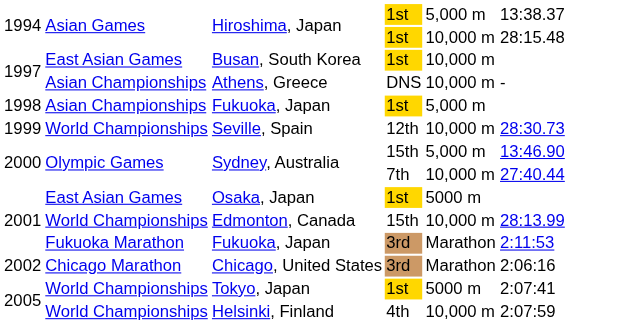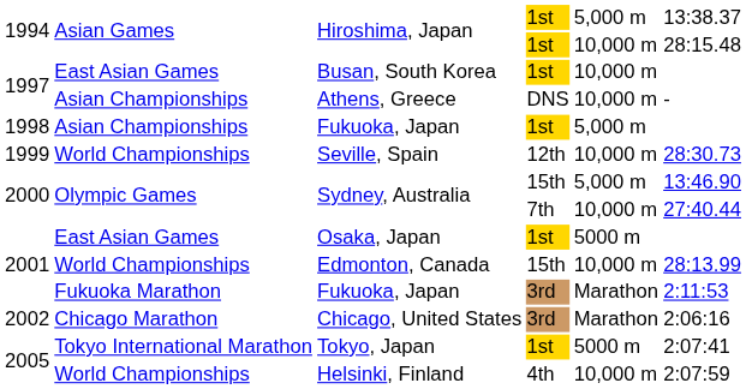 <table>
 <tr>
 <td rowspan=2>1994</td>
 <td rowspan=2><a href='#'>Asian Games</a></td>
 <td rowspan=2><a href='#'>Hiroshima</a>, Japan</td>
 <td bgcolor="gold">1st</td>
 <td>5,000 m</td>
 <td>13:38.37</td>
 </tr>
 <tr>
 <td bgcolor="gold">1st</td>
 <td>10,000 m</td>
 <td>28:15.48</td>
 </tr>
 <tr>
 <td rowspan=2>1997</td>
 <td><a href='#'>East Asian Games</a></td>
 <td><a href='#'>Busan</a>, South Korea</td>
 <td bgcolor="gold">1st</td>
 <td>10,000 m</td>
 <td></td>
 </tr>
 <tr>
 <td><a href='#'>Asian Championships</a></td>
 <td><a href='#'>Athens</a>, Greece</td>
 <td>DNS</td>
 <td>10,000 m</td>
 <td>-</td>
 </tr>
 <tr>
 <td>1998</td>
 <td><a href='#'>Asian Championships</a></td>
 <td><a href='#'>Fukuoka</a>, Japan</td>
 <td bgcolor="gold">1st</td>
 <td>5,000 m</td>
 <td></td>
 </tr>
 <tr>
 <td>1999</td>
 <td><a href='#'>World Championships</a></td>
 <td><a href='#'>Seville</a>, Spain</td>
 <td>12th</td>
 <td>10,000 m</td>
 <td><a href='#'>28:30.73</a></td>
 </tr>
 <tr>
 <td rowspan=2>2000</td>
 <td rowspan=2><a href='#'>Olympic Games</a></td>
 <td rowspan=2><a href='#'>Sydney</a>, Australia</td>
 <td>15th</td>
 <td>5,000 m</td>
 <td><a href='#'>13:46.90</a></td>
 </tr>
 <tr>
 <td>7th</td>
 <td>10,000 m</td>
 <td><a href='#'>27:40.44</a></td>
 </tr>
 <tr>
 <td rowspan=3>2001</td>
 <td><a href='#'>East Asian Games</a></td>
 <td><a href='#'>Osaka</a>, Japan</td>
 <td bgcolor="gold">1st</td>
 <td>5000 m</td>
 <td></td>
 </tr>
 <tr>
 <td><a href='#'>World Championships</a></td>
 <td><a href='#'>Edmonton</a>, Canada</td>
 <td>15th</td>
 <td>10,000 m</td>
 <td><a href='#'>28:13.99</a></td>
 </tr>
 <tr>
 <td><a href='#'>Fukuoka Marathon</a></td>
 <td><a href='#'>Fukuoka</a>, Japan</td>
 <td bgcolor="cc9966">3rd</td>
 <td>Marathon</td>
 <td><a href='#'>2:11:53</a></td>
 </tr>
 <tr>
 <td>2002</td>
 <td><a href='#'>Chicago Marathon</a></td>
 <td><a href='#'>Chicago</a>, United States</td>
 <td bgcolor=cc9966>3rd</td>
 <td>Marathon</td>
 <td>2:06:16</td>
 </tr>
 <tr>
 <td rowspan=2>2005</td>
-<td><a href='#'>World Championships</a></td>
+<td><a href='#'>Tokyo International Marathon</a></td>
 <td><a href='#'>Tokyo</a>, Japan</td>
 <td bgcolor="gold">1st</td>
 <td>5000 m</td>
 <td>2:07:41</td>
 </tr>
 <tr>
 <td><a href='#'>World Championships</a></td>
 <td><a href='#'>Helsinki</a>, Finland</td>
 <td>4th</td>
 <td>10,000 m</td>
 <td>2:07:59</td>
 </tr>
 </table>
